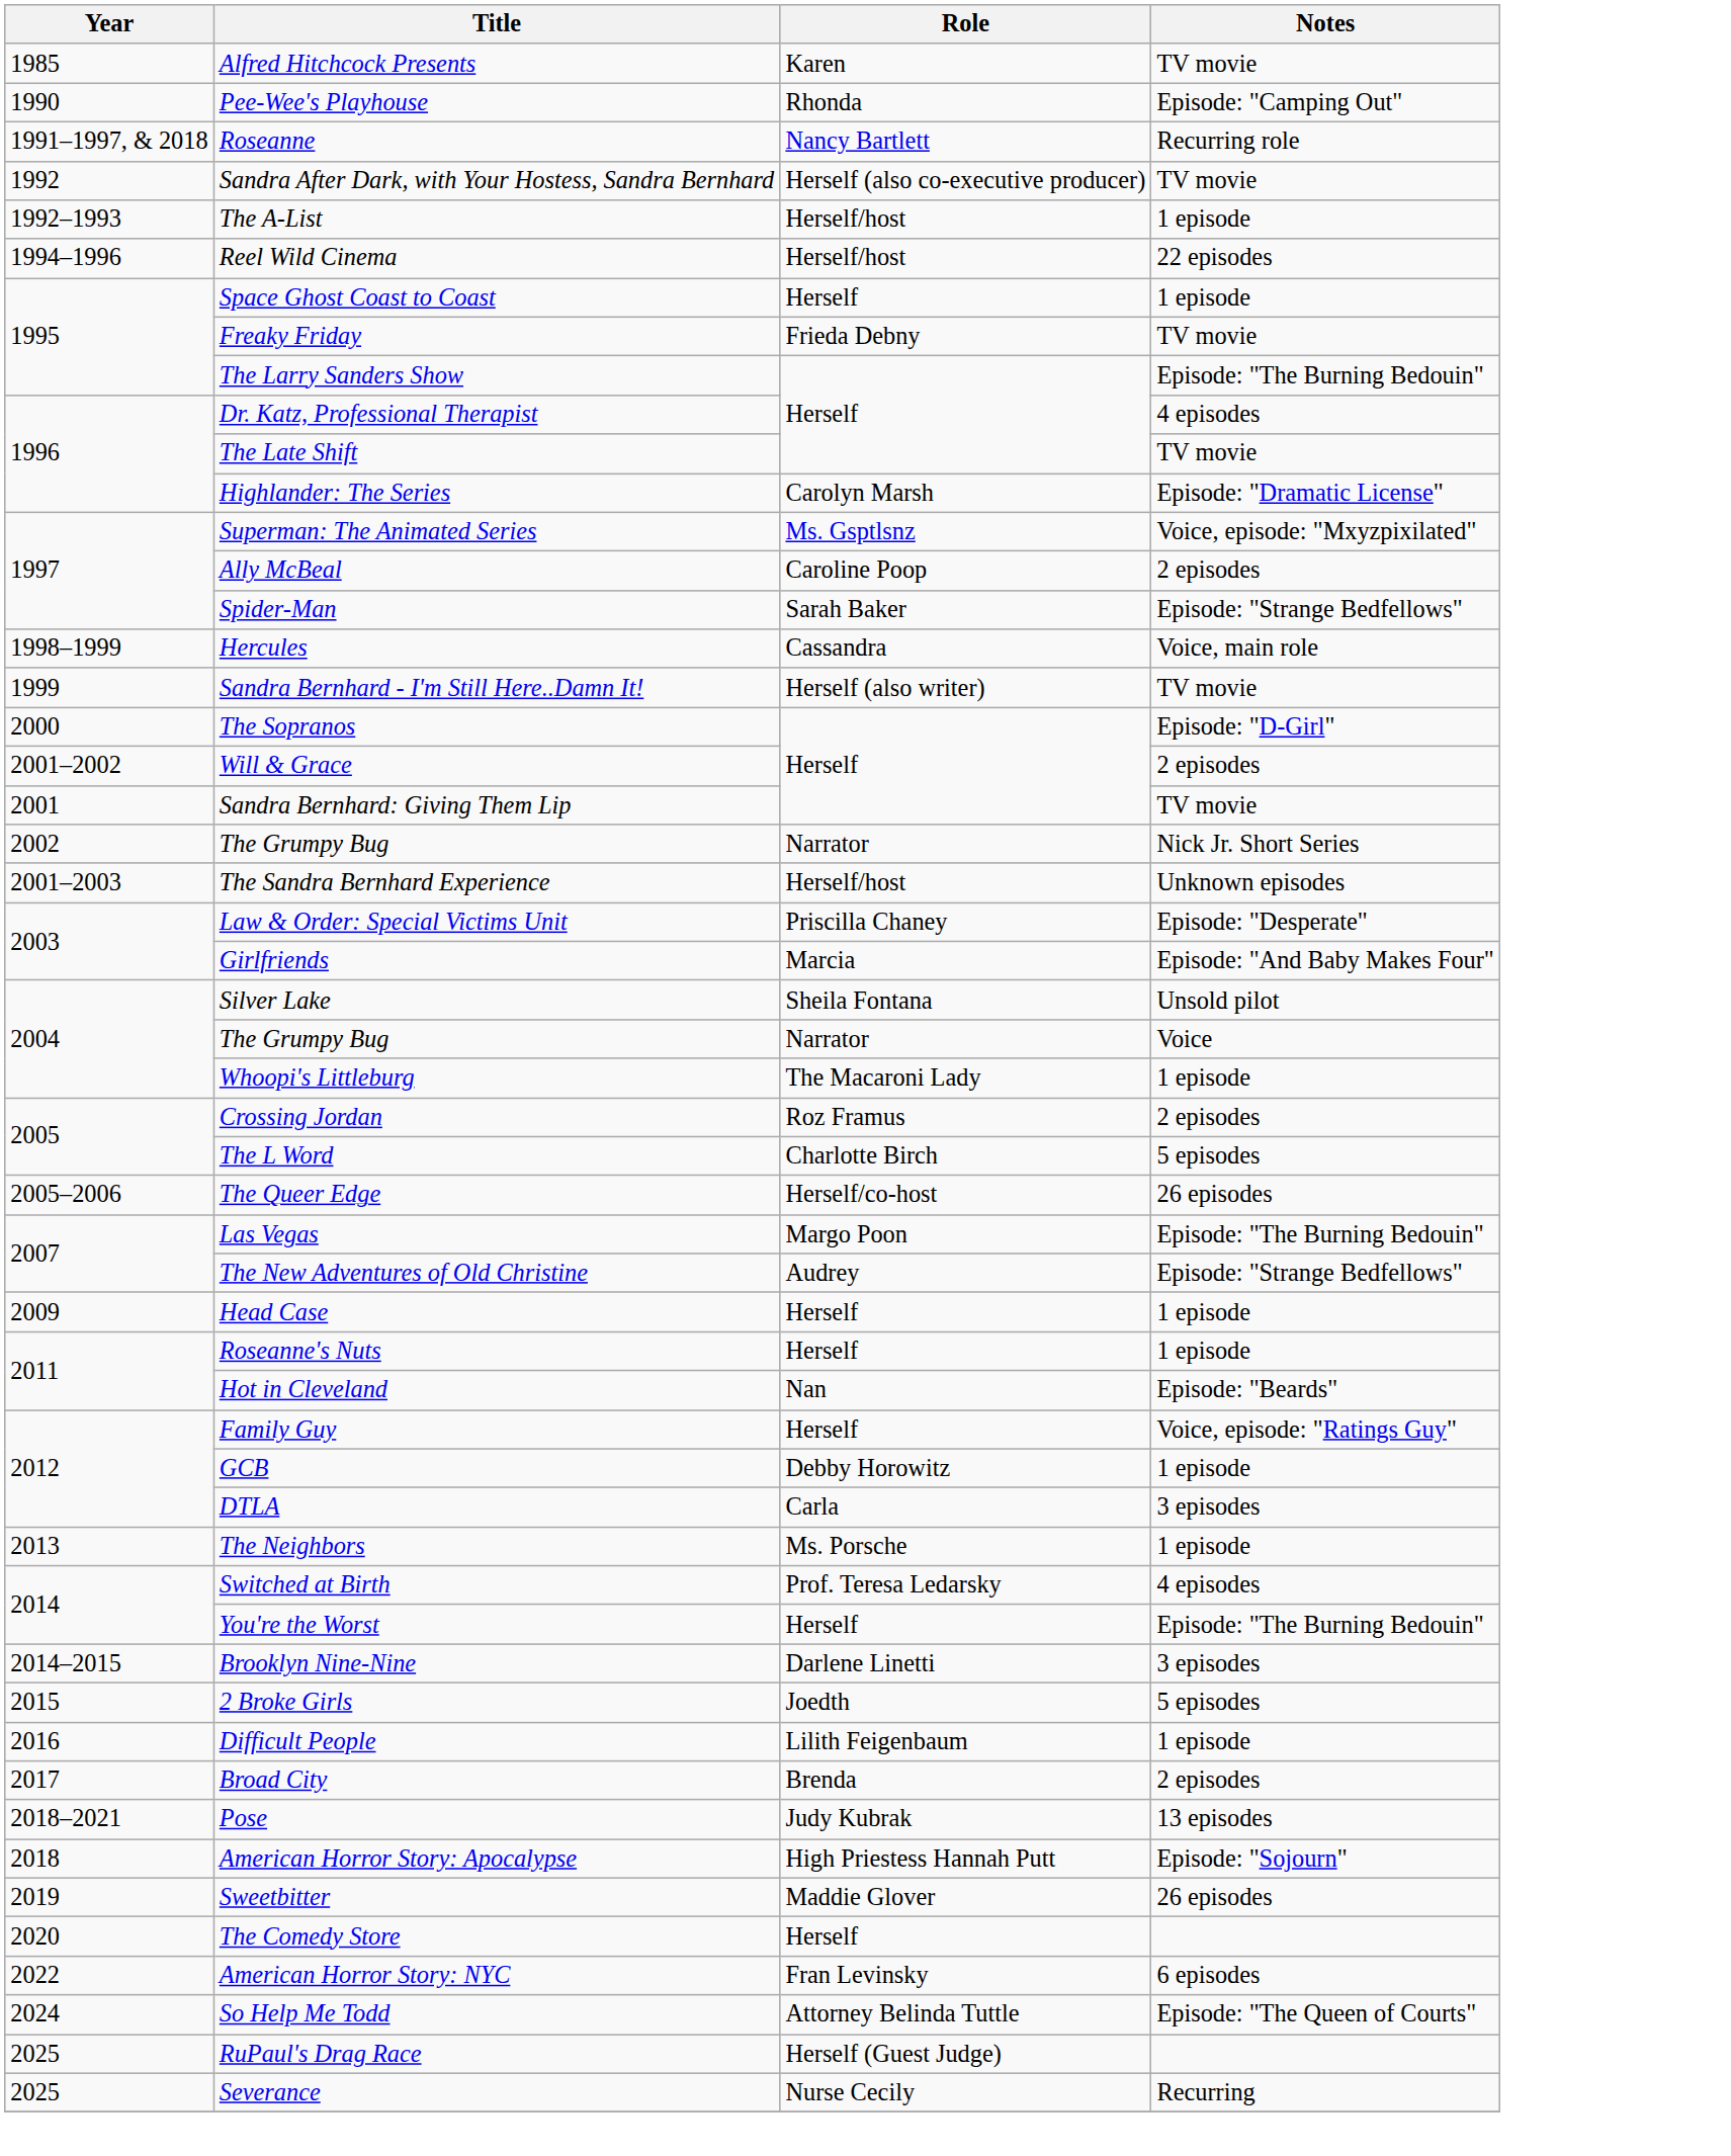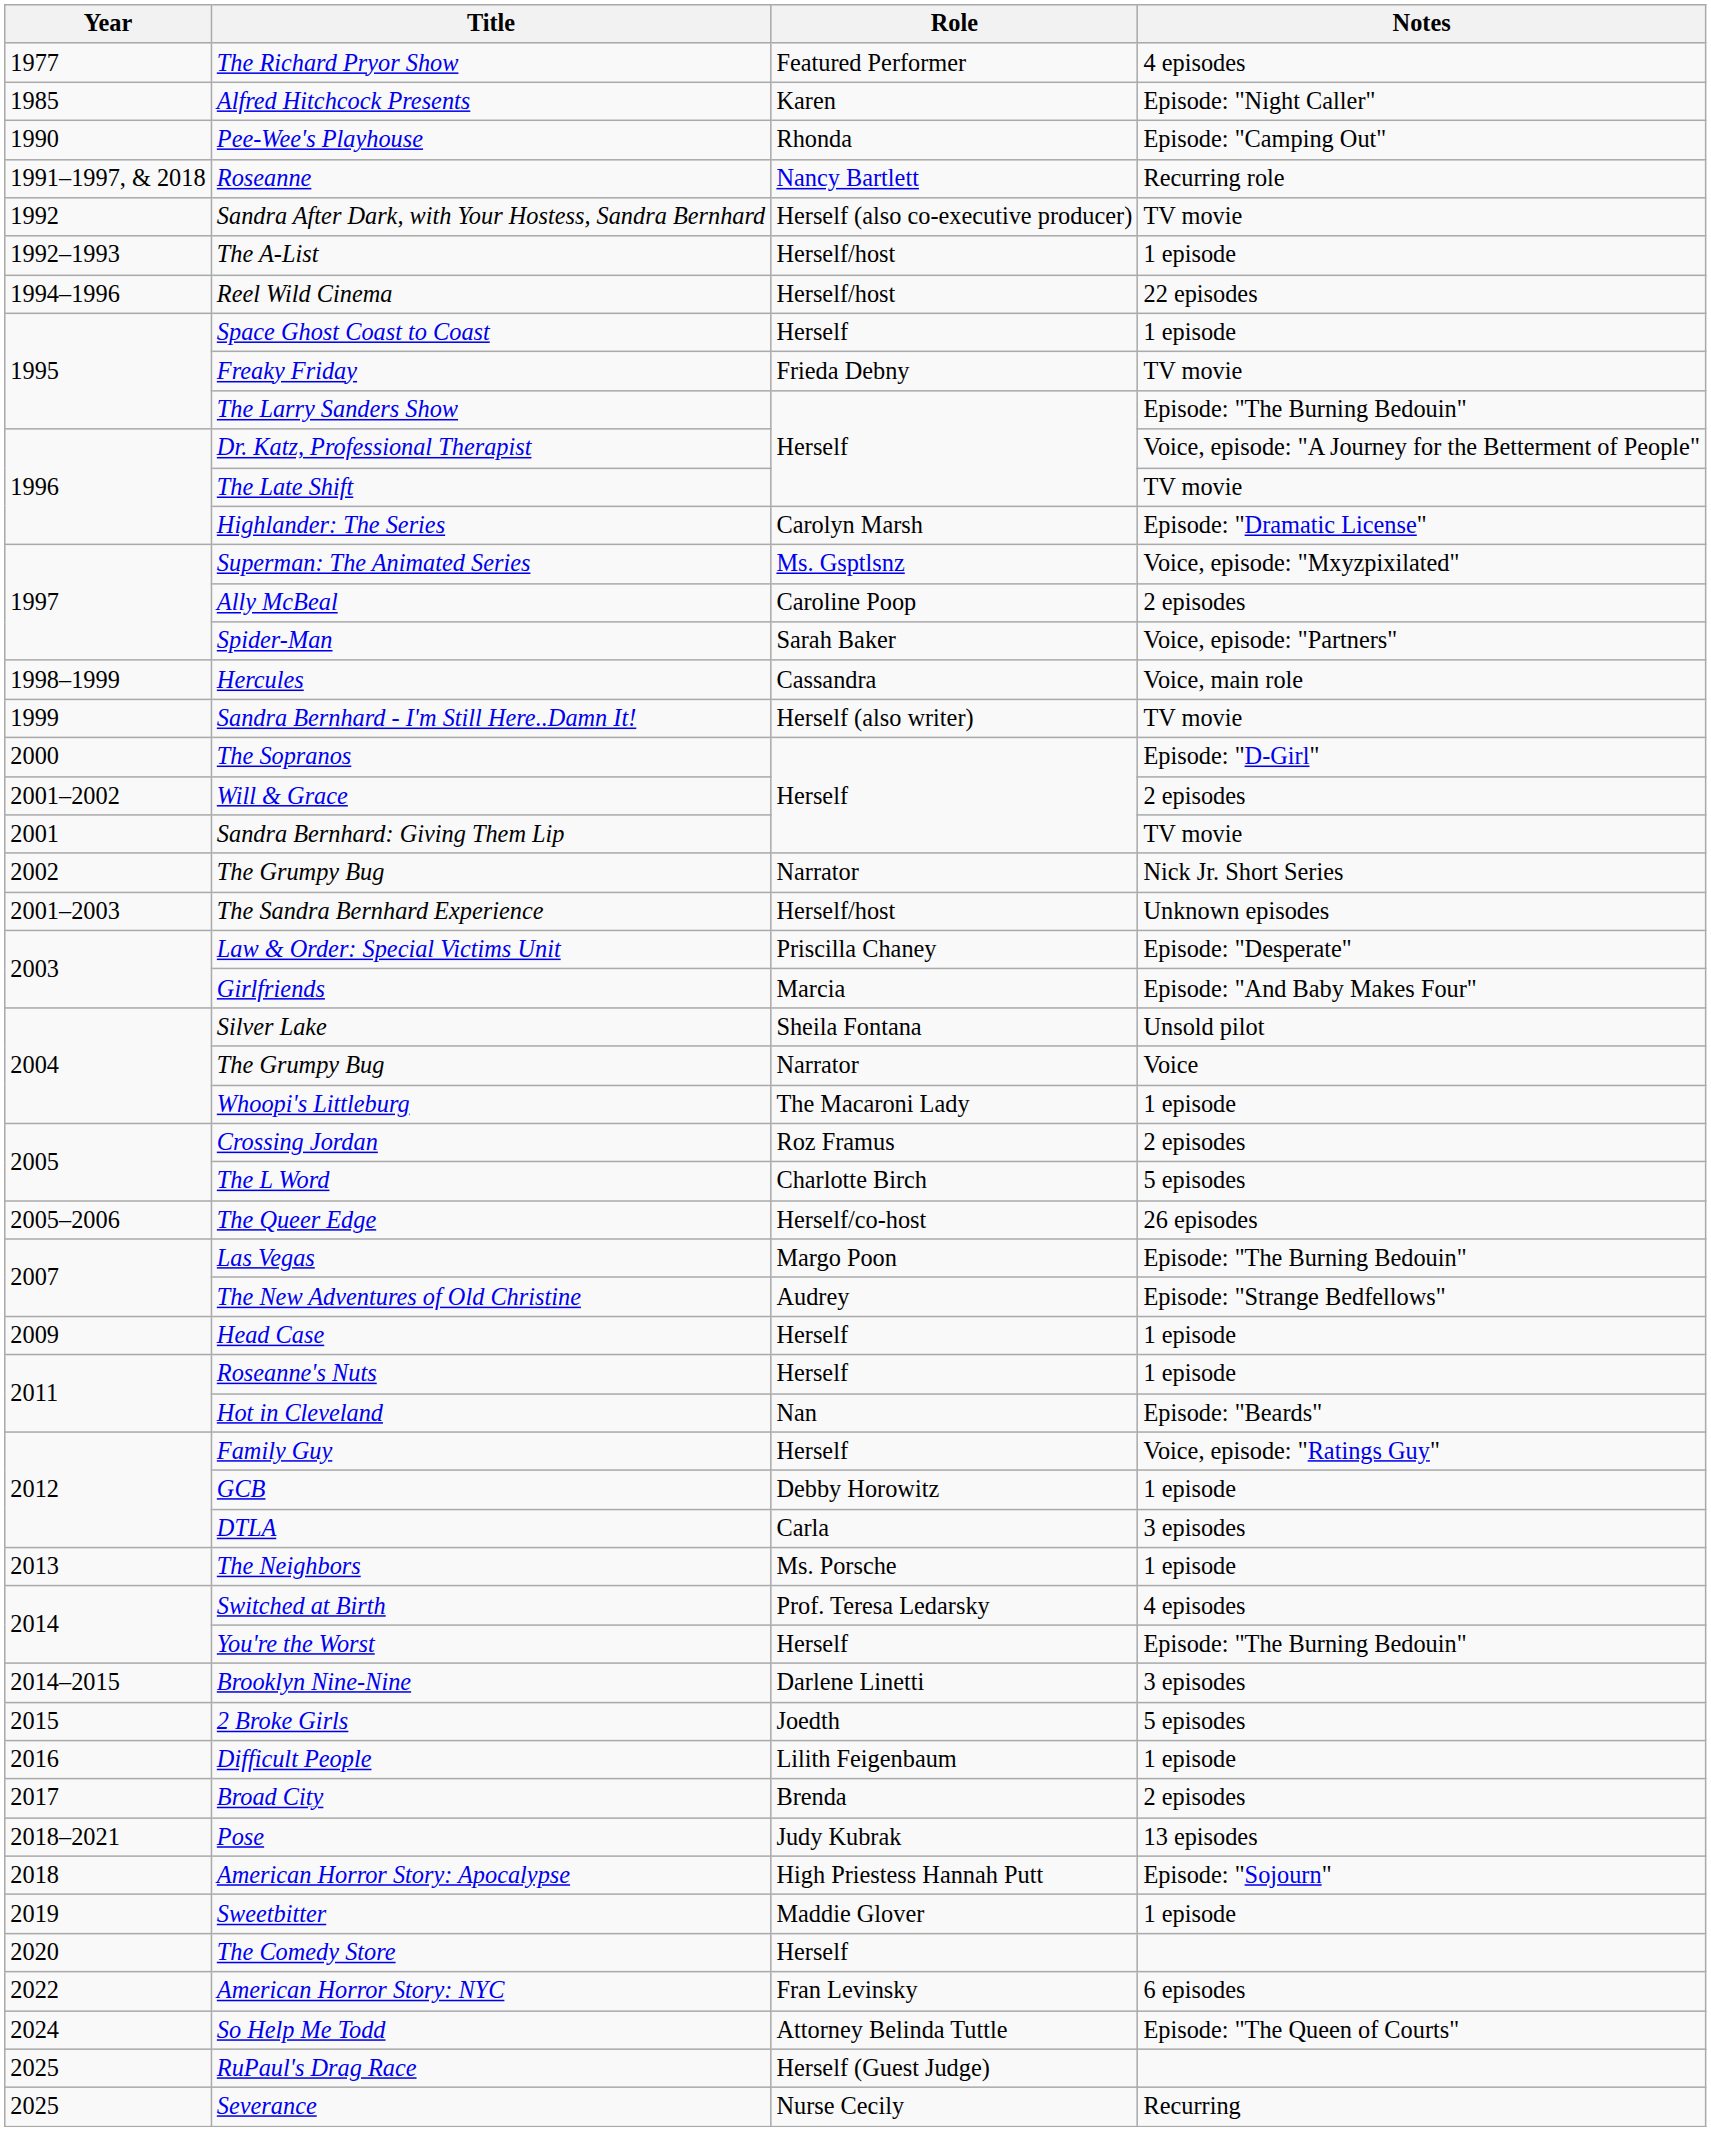 <table class="wikitable sortable">
 <tr>
 <th>Year</th>
 <th>Title</th>
 <th>Role</th>
 <th class="unsortable">Notes</th>
 </tr>
 <tr>
+<td>1977</td>
+<td><em><a href='#'>The Richard Pryor Show</a></em></td>
+<td>Featured Performer</td>
+<td>4 episodes</td>
+</tr>
+<tr>
 <td>1985</td>
 <td><em><a href='#'>Alfred Hitchcock Presents</a></em></td>
 <td>Karen</td>
-<td>TV movie</td>
+<td>Episode: "Night Caller"</td>
 </tr>
 <tr>
 <td>1990</td>
 <td><em><a href='#'>Pee-Wee's Playhouse</a></em></td>
 <td>Rhonda</td>
 <td>Episode: "Camping Out"</td>
 </tr>
 <tr>
 <td>1991–1997, & 2018</td>
 <td><em><a href='#'>Roseanne</a></em></td>
 <td><a href='#'>Nancy Bartlett</a></td>
 <td>Recurring role</td>
 </tr>
 <tr>
 <td>1992</td>
 <td><em>Sandra After Dark, with Your Hostess, Sandra Bernhard</em></td>
 <td>Herself (also co-executive producer)</td>
 <td>TV movie</td>
 </tr>
 <tr>
 <td>1992–1993</td>
 <td><em>The A-List</em></td>
 <td>Herself/host</td>
 <td>1 episode</td>
 </tr>
 <tr>
 <td>1994–1996</td>
 <td><em>Reel Wild Cinema</em></td>
 <td>Herself/host</td>
 <td>22 episodes</td>
 </tr>
 <tr>
 <td rowspan=3>1995</td>
 <td><em><a href='#'>Space Ghost Coast to Coast</a></em></td>
 <td>Herself</td>
 <td>1 episode</td>
 </tr>
 <tr>
 <td><em><a href='#'>Freaky Friday</a></em></td>
 <td>Frieda Debny</td>
 <td>TV movie</td>
 </tr>
 <tr>
 <td><em><a href='#'>The Larry Sanders Show</a></em></td>
 <td rowspan=3>Herself</td>
 <td>Episode: "The Burning Bedouin"</td>
 </tr>
 <tr>
 <td rowspan=3>1996</td>
 <td><em><a href='#'>Dr. Katz, Professional Therapist</a></em></td>
-<td>4 episodes</td>
+<td>Voice, episode: "A Journey for the Betterment of People"</td>
 </tr>
 <tr>
 <td><em><a href='#'>The Late Shift</a></em></td>
 <td>TV movie</td>
 </tr>
 <tr>
 <td><em><a href='#'>Highlander: The Series</a></em></td>
 <td>Carolyn Marsh</td>
 <td>Episode: "<a href='#'>Dramatic License</a>"</td>
 </tr>
 <tr>
 <td rowspan=3>1997</td>
 <td><em><a href='#'>Superman: The Animated Series</a></em></td>
 <td><a href='#'>Ms. Gsptlsnz</a></td>
 <td>Voice, episode: "Mxyzpixilated"</td>
 </tr>
 <tr>
 <td><em><a href='#'>Ally McBeal</a></em></td>
 <td>Caroline Poop</td>
 <td>2 episodes</td>
 </tr>
 <tr>
 <td><em><a href='#'>Spider-Man</a></em></td>
 <td>Sarah Baker</td>
-<td>Episode: "Strange Bedfellows"</td>
+<td>Voice, episode: "Partners"</td>
 </tr>
 <tr>
 <td>1998–1999</td>
 <td><em><a href='#'>Hercules</a></em></td>
 <td>Cassandra</td>
 <td>Voice, main role</td>
 </tr>
 <tr>
 <td>1999</td>
 <td><em><a href='#'>Sandra Bernhard - I'm Still Here..Damn It!</a></em></td>
 <td>Herself (also writer)</td>
 <td>TV movie</td>
 </tr>
 <tr>
 <td>2000</td>
 <td><em><a href='#'>The Sopranos</a></em></td>
 <td rowspan=3>Herself</td>
 <td>Episode: "<a href='#'>D-Girl</a>"</td>
 </tr>
 <tr>
 <td>2001–2002</td>
 <td><em><a href='#'>Will & Grace</a></em></td>
 <td>2 episodes</td>
 </tr>
 <tr>
 <td>2001</td>
 <td><em>Sandra Bernhard: Giving Them Lip</em></td>
 <td>TV movie</td>
 </tr>
 <tr>
 <td>2002</td>
 <td><em>The Grumpy Bug</em></td>
 <td>Narrator</td>
 <td>Nick Jr. Short Series</td>
 </tr>
 <tr>
 <td>2001–2003</td>
 <td><em>The Sandra Bernhard Experience</em></td>
 <td>Herself/host</td>
 <td>Unknown episodes</td>
 </tr>
 <tr>
 <td rowspan=2>2003</td>
 <td><em><a href='#'>Law & Order: Special Victims Unit</a></em></td>
 <td>Priscilla Chaney</td>
 <td>Episode: "Desperate"</td>
 </tr>
 <tr>
 <td><em><a href='#'>Girlfriends</a></em></td>
 <td>Marcia</td>
 <td>Episode: "And Baby Makes Four"</td>
 </tr>
 <tr>
 <td rowspan=3>2004</td>
 <td><em>Silver Lake</em></td>
 <td>Sheila Fontana</td>
 <td>Unsold pilot</td>
 </tr>
 <tr>
 <td><em>The Grumpy Bug</em></td>
 <td>Narrator</td>
 <td>Voice</td>
 </tr>
 <tr>
 <td><em><a href='#'>Whoopi's Littleburg</a></em></td>
 <td>The Macaroni Lady</td>
 <td>1 episode</td>
 </tr>
 <tr>
 <td rowspan=2>2005</td>
 <td><em><a href='#'>Crossing Jordan</a></em></td>
 <td>Roz Framus</td>
 <td>2 episodes</td>
 </tr>
 <tr>
 <td><em><a href='#'>The L Word</a></em></td>
 <td>Charlotte Birch</td>
 <td>5 episodes</td>
 </tr>
 <tr>
 <td>2005–2006</td>
 <td><em><a href='#'>The Queer Edge</a></em></td>
 <td>Herself/co-host</td>
 <td>26 episodes</td>
 </tr>
 <tr>
 <td rowspan=2>2007</td>
 <td><em><a href='#'>Las Vegas</a></em></td>
 <td>Margo Poon</td>
 <td>Episode: "The Burning Bedouin"</td>
 </tr>
 <tr>
 <td><em><a href='#'>The New Adventures of Old Christine</a></em></td>
 <td>Audrey</td>
 <td>Episode: "Strange Bedfellows"</td>
 </tr>
 <tr>
 <td>2009</td>
 <td><em><a href='#'>Head Case</a></em></td>
 <td>Herself</td>
 <td>1 episode</td>
 </tr>
 <tr>
 <td rowspan=2>2011</td>
 <td><em><a href='#'>Roseanne's Nuts</a></em></td>
 <td>Herself</td>
 <td>1 episode</td>
 </tr>
 <tr>
 <td><em><a href='#'>Hot in Cleveland</a></em></td>
 <td>Nan</td>
 <td>Episode: "Beards"</td>
 </tr>
 <tr>
 <td rowspan=3>2012</td>
 <td><em><a href='#'>Family Guy</a></em></td>
 <td>Herself</td>
 <td>Voice, episode: "<a href='#'>Ratings Guy</a>"</td>
 </tr>
 <tr>
 <td><em><a href='#'>GCB</a></em></td>
 <td>Debby Horowitz</td>
 <td>1 episode</td>
 </tr>
 <tr>
 <td><em><a href='#'>DTLA</a></em></td>
 <td>Carla</td>
 <td>3 episodes</td>
 </tr>
 <tr>
 <td>2013</td>
 <td><em><a href='#'>The Neighbors</a></em></td>
 <td>Ms. Porsche</td>
 <td>1 episode</td>
 </tr>
 <tr>
 <td rowspan=2>2014</td>
 <td><em><a href='#'>Switched at Birth</a></em></td>
 <td>Prof. Teresa Ledarsky</td>
 <td>4 episodes</td>
 </tr>
 <tr>
 <td><em><a href='#'>You're the Worst</a></em></td>
 <td>Herself</td>
 <td>Episode: "The Burning Bedouin"</td>
 </tr>
 <tr>
 <td>2014–2015</td>
 <td><em><a href='#'>Brooklyn Nine-Nine</a></em></td>
 <td>Darlene Linetti</td>
 <td>3 episodes</td>
 </tr>
 <tr>
 <td>2015</td>
 <td><em><a href='#'>2 Broke Girls</a></em></td>
 <td>Joedth</td>
 <td>5 episodes</td>
 </tr>
 <tr>
 <td>2016</td>
 <td><em><a href='#'>Difficult People</a></em></td>
 <td>Lilith Feigenbaum</td>
 <td>1 episode</td>
 </tr>
 <tr>
 <td>2017</td>
 <td><em><a href='#'>Broad City</a></em></td>
 <td>Brenda</td>
 <td>2 episodes</td>
 </tr>
 <tr>
 <td>2018–2021</td>
 <td><em><a href='#'>Pose</a></em></td>
 <td>Judy Kubrak</td>
 <td>13 episodes</td>
 </tr>
 <tr>
 <td>2018</td>
 <td><em><a href='#'>American Horror Story: Apocalypse</a></em></td>
 <td>High Priestess Hannah Putt</td>
 <td>Episode: "<a href='#'>Sojourn</a>"</td>
 </tr>
 <tr>
 <td>2019</td>
 <td><em><a href='#'>Sweetbitter</a></em></td>
 <td>Maddie Glover</td>
-<td>26 episodes</td>
+<td>1 episode</td>
 </tr>
 <tr>
 <td>2020</td>
 <td><em><a href='#'>The Comedy Store</a></em></td>
 <td>Herself</td>
 <td></td>
 </tr>
 <tr>
 <td>2022</td>
 <td><em><a href='#'>American Horror Story: NYC</a></em></td>
 <td>Fran Levinsky</td>
 <td>6 episodes</td>
 </tr>
 <tr>
 <td>2024</td>
 <td><em><a href='#'>So Help Me Todd</a></em></td>
 <td>Attorney Belinda Tuttle</td>
 <td>Episode: "The Queen of Courts"</td>
 </tr>
 <tr>
 <td>2025</td>
 <td><em><a href='#'>RuPaul's Drag Race</a></em></td>
 <td>Herself (Guest Judge)</td>
 </tr>
 <tr>
 <td>2025</td>
 <td><em><a href='#'>Severance</a></em></td>
 <td>Nurse Cecily</td>
 <td>Recurring</td>
 </tr>
 <tr>
 </tr>
 </table>
